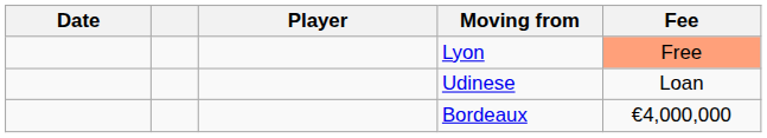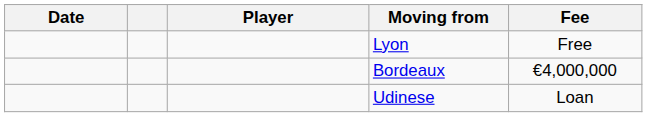 <table class="wikitable sortable">
 <tr>
 <th style="width:110px">Date</th>
 <th style="width:30px"></th>
 <th style="width:185px">Player</th>
 <th style="width:125px">Moving from</th>
 <th style="width:120px" class="unsortable">Fee</th>
 </tr>
 <tr>
 <td></td>
 <td align=center></td>
 <td> </td>
 <td> <a href='#'>Lyon</a></td>
-<td align=center style="background: lightsalmon;">Free</td>
+<td align=center>Free</td>
+</tr>
+<tr>
+<td></td>
+<td align=center></td>
+<td> </td>
+<td> <a href='#'>Bordeaux</a></td>
+<td align=center>€4,000,000</td>
 </tr>
 <tr>
 <td></td>
 <td align=center></td>
 <td> </td>
 <td> <a href='#'>Udinese</a></td>
 <td align=center>Loan</td>
 </tr>
-<tr>
-<td></td>
-<td align=center></td>
-<td> </td>
-<td> <a href='#'>Bordeaux</a></td>
-<td align=center>€4,000,000</td>
-</tr>
 </table>
